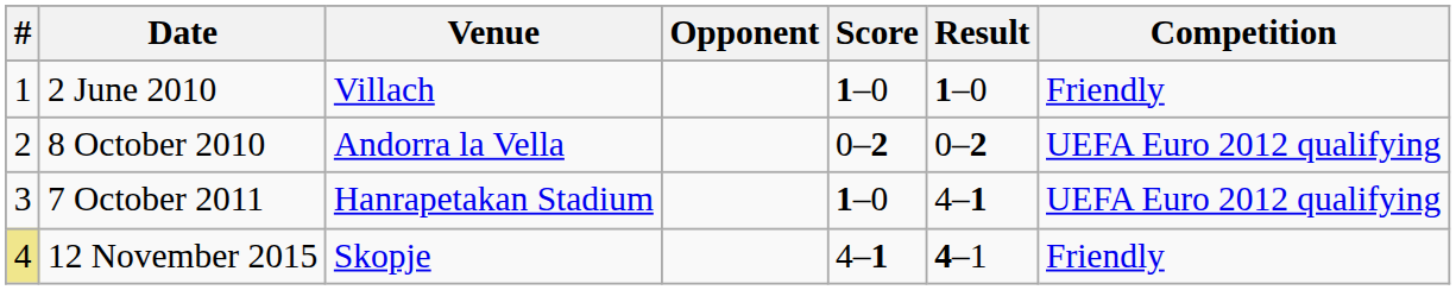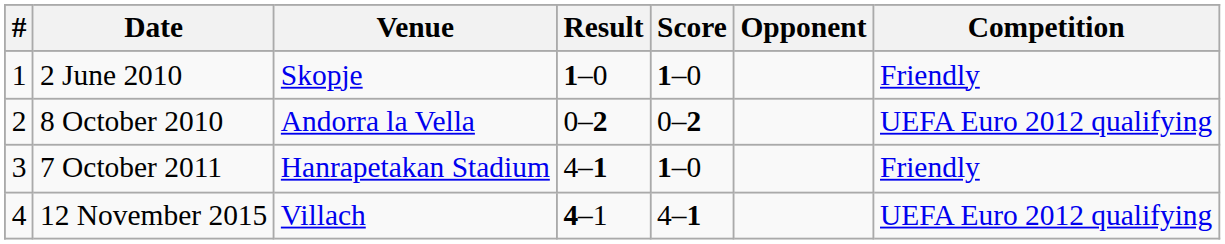 <table class="wikitable">
 <tr>
 <th>#</th>
 <th>Date</th>
 <th>Venue</th>
+<th>Result</th>
+<th>Score</th>
 <th>Opponent</th>
-<th>Score</th>
-<th>Result</th>
 <th>Competition</th>
 </tr>
 <tr>
 <td>1</td>
 <td>2 June 2010</td>
-<td><a href='#'>Villach</a></td>
-<td></td>
+<td><a href='#'>Skopje</a></td>
 <td><strong>1</strong>–0</td>
 <td><strong>1</strong>–0</td>
+<td></td>
 <td><a href='#'>Friendly</a></td>
 </tr>
 <tr>
 <td>2</td>
 <td>8 October 2010</td>
 <td><a href='#'>Andorra la Vella</a></td>
-<td></td>
 <td>0–<strong>2</strong></td>
 <td>0–<strong>2</strong></td>
+<td></td>
 <td><a href='#'>UEFA Euro 2012 qualifying</a></td>
 </tr>
 <tr>
 <td>3</td>
 <td>7 October 2011</td>
 <td><a href='#'>Hanrapetakan Stadium</a></td>
+<td>4–<strong>1</strong></td>
+<td><strong>1</strong>–0</td>
 <td></td>
-<td><strong>1</strong>–0</td>
+<td><a href='#'>Friendly</a></td>
+</tr>
+<tr>
+<td>4</td>
+<td>12 November 2015</td>
+<td><a href='#'>Villach</a></td>
+<td><strong>4</strong>–1</td>
 <td>4–<strong>1</strong></td>
+<td></td>
 <td><a href='#'>UEFA Euro 2012 qualifying</a></td>
 </tr>
-<tr>
-<td style="background: khaki;">4</td>
-<td>12 November 2015</td>
-<td><a href='#'>Skopje</a></td>
-<td></td>
-<td>4–<strong>1</strong></td>
-<td><strong>4</strong>–1</td>
-<td><a href='#'>Friendly</a></td>
-</tr>
 </table>
